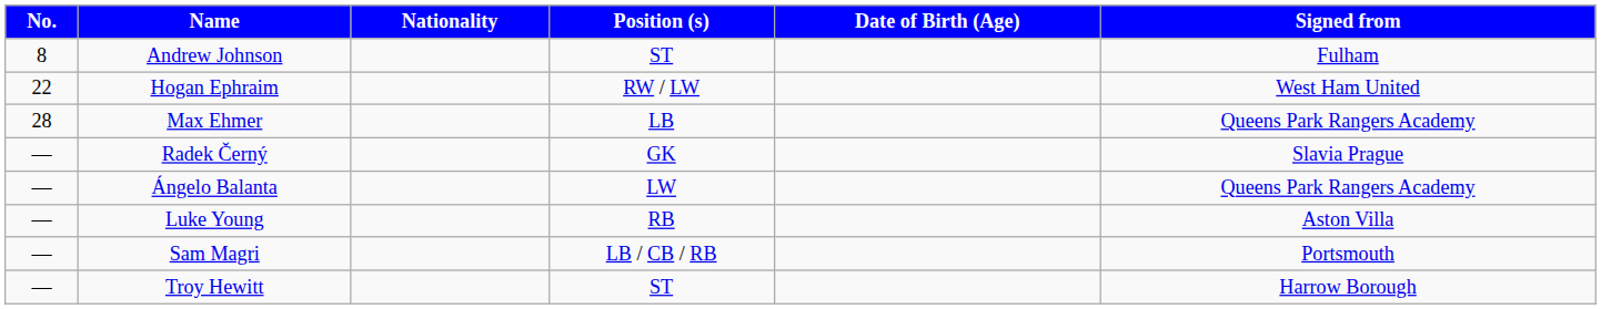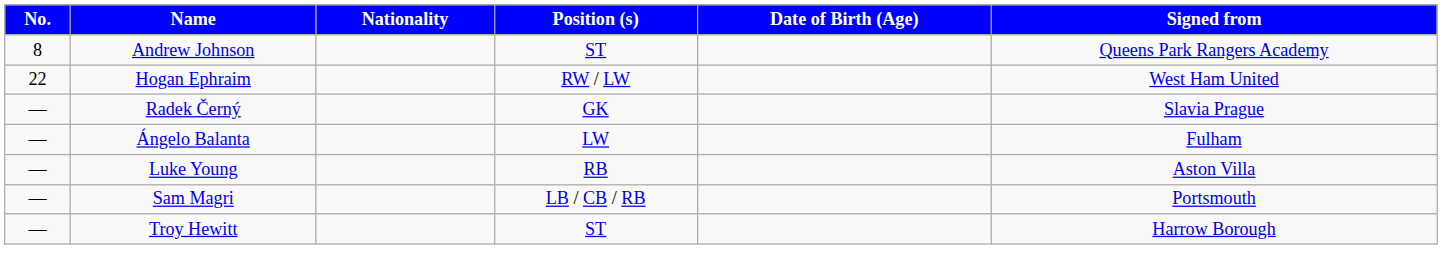 <table class="wikitable" style="text-align:center; font-size:90%; width:90%;">
 <tr>
 <th style="background:#0000FF; color:white; text-align:center;">No.</th>
 <th style="background:#0000FF; color:white; text-align:center;">Name</th>
 <th style="background:#0000FF; color:white; text-align:center;">Nationality</th>
 <th style="background:#0000FF; color:white; text-align:center;">Position (s)</th>
 <th style="background:#0000FF; color:white; text-align:center;">Date of Birth (Age)</th>
 <th style="background:#0000FF; color:white; text-align:center;">Signed from</th>
 </tr>
 <tr>
 <td>8</td>
 <td><a href='#'>Andrew Johnson</a></td>
 <td></td>
 <td><a href='#'>ST</a></td>
 <td></td>
-<td> <a href='#'>Fulham</a></td>
+<td> <a href='#'>Queens Park Rangers Academy</a></td>
 </tr>
 <tr>
 <td>22</td>
 <td><a href='#'>Hogan Ephraim</a></td>
 <td></td>
 <td><a href='#'>RW</a> / <a href='#'>LW</a></td>
 <td></td>
 <td> <a href='#'>West Ham United</a></td>
-</tr>
-<tr>
-<td>28</td>
-<td><a href='#'>Max Ehmer</a></td>
-<td></td>
-<td><a href='#'>LB</a></td>
-<td></td>
-<td> <a href='#'>Queens Park Rangers Academy</a></td>
 </tr>
 <tr>
 <td>—</td>
 <td><a href='#'>Radek Černý</a></td>
 <td></td>
 <td><a href='#'>GK</a></td>
 <td></td>
 <td> <a href='#'>Slavia Prague</a></td>
 </tr>
 <tr>
 <td>—</td>
 <td><a href='#'>Ángelo Balanta</a></td>
 <td></td>
 <td><a href='#'>LW</a></td>
 <td></td>
-<td> <a href='#'>Queens Park Rangers Academy</a></td>
+<td> <a href='#'>Fulham</a></td>
 </tr>
 <tr>
 <td>—</td>
 <td><a href='#'>Luke Young</a></td>
 <td></td>
 <td><a href='#'>RB</a></td>
 <td></td>
 <td> <a href='#'>Aston Villa</a></td>
 </tr>
 <tr>
 <td>—</td>
 <td><a href='#'>Sam Magri</a></td>
 <td></td>
 <td><a href='#'>LB</a> / <a href='#'>CB</a> / <a href='#'>RB</a></td>
 <td></td>
 <td> <a href='#'>Portsmouth</a></td>
 </tr>
 <tr>
 <td>—</td>
 <td><a href='#'>Troy Hewitt</a></td>
 <td></td>
 <td><a href='#'>ST</a></td>
 <td></td>
 <td> <a href='#'>Harrow Borough</a></td>
 </tr>
 </table>
